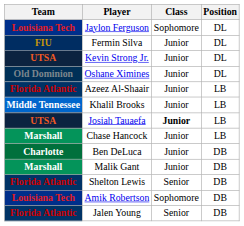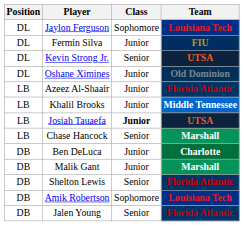 <table class="wikitable sortable">
 <tr>
-<th>Team</th>
+<th>Position</th>
 <th>Player</th>
 <th>Class</th>
-<th>Position</th>
+<th>Team</th>
 </tr>
 <tr style="text-align:center;">
-<th style="background:#002F8B; color:#E31B23;">Louisiana Tech</th>
+<td style="background:white">DL</td>
 <td style="background:white"><a href='#'>Jaylon Ferguson</a></td>
 <td style="background:white">Sophomore</td>
-<td style="background:white">DL</td>
+<th style="background:#002F8B; color:#E31B23;">Louisiana Tech</th>
 </tr>
 <tr style="text-align:center;">
-<th style="background:#002d62; color:#c5960c;">FIU</th>
+<td style="background:white">DL</td>
 <td style="background:white">Fermin Silva</td>
 <td style="background:white">Junior</td>
-<td style="background:white">DL</td>
+<th style="background:#002d62; color:#c5960c;">FIU</th>
 </tr>
 <tr style="text-align:center;">
+<td style="background:white">DL</td>
+<td style="background:white"><a href='#'>Kevin Strong Jr.</a></td>
+<td style="background:white">Senior</td>
 <th style="background:#0c2340; color:#f15a22;">UTSA</th>
-<td style="background:white"><a href='#'>Kevin Strong Jr.</a></td>
-<td style="background:white">Junior</td>
-<td style="background:white">DL</td>
 </tr>
 <tr style="text-align:center;">
-<th style="background:#003057; color:#7c878e;">Old Dominion</th>
+<td style="background:white">DL</td>
 <td style="background:white"><a href='#'>Oshane Ximines</a></td>
 <td style="background:white">Junior</td>
-<td style="background:white">DL</td>
+<th style="background:#003057; color:#7c878e;">Old Dominion</th>
 </tr>
 <tr style="text-align:center;">
-<th style="background:#003366; color:#CC0000;">Florida Atlantic</th>
+<td style="background:white">LB</td>
 <td style="background:white">Azeez Al-Shaair</td>
 <td style="background:white">Junior</td>
-<td style="background:white">LB</td>
+<th style="background:#003366; color:#CC0000;">Florida Atlantic</th>
 </tr>
 <tr style="text-align:center;">
-<th style="background:#0066CC; color:#ffffff;">Middle Tennessee</th>
+<td style="background:white">LB</td>
 <td style="background:white">Khalil Brooks</td>
 <td style="background:white">Junior</td>
-<td style="background:white">LB</td>
+<th style="background:#0066CC; color:#ffffff;">Middle Tennessee</th>
 </tr>
 <tr style="text-align:center;">
-<th style="background:#0c2340; color:#f15a22;">UTSA</th>
+<td style="background:white">LB</td>
 <td style="background:white"><a href='#'>Josiah Tauaefa</a></td>
 <td style="background:white"><strong>Junior</strong></td>
-<td style="background:white">LB</td>
+<th style="background:#0c2340; color:#f15a22;">UTSA</th>
 </tr>
 <tr style="text-align:center;">
+<td style="background:white">LB</td>
+<td style="background:white">Chase Hancock</td>
+<td style="background:white">Senior</td>
 <th style="background:#04945a; color:#FFFFFF;">Marshall</th>
-<td style="background:white">Chase Hancock</td>
-<td style="background:white">Junior</td>
-<td style="background:white">LB</td>
 </tr>
 <tr style="text-align:center;">
-<th style="background:#00703C; color:#FFFFFF;">Charlotte</th>
+<td style="background:white">DB</td>
 <td style="background:white">Ben DeLuca</td>
 <td style="background:white">Junior</td>
-<td style="background:white">DB</td>
+<th style="background:#00703C; color:#FFFFFF;">Charlotte</th>
 </tr>
 <tr style="text-align:center;">
-<th style="background:#04945a; color:#FFFFFF;">Marshall</th>
+<td style="background:white">DB</td>
 <td style="background:white">Malik Gant</td>
 <td style="background:white">Junior</td>
-<td style="background:white">DB</td>
+<th style="background:#04945a; color:#FFFFFF;">Marshall</th>
 </tr>
 <tr style="text-align:center;">
-<th style="background:#003366; color:#CC0000;">Florida Atlantic</th>
+<td style="background:white">DB</td>
 <td style="background:white">Shelton Lewis</td>
 <td style="background:white">Senior</td>
-<td style="background:white">DB</td>
+<th style="background:#003366; color:#CC0000;">Florida Atlantic</th>
 </tr>
 <tr style="text-align:center;">
-<th style="background:#002F8B; color:#E31B23;">Louisiana Tech</th>
+<td style="background:white">DB</td>
 <td style="background:white"><a href='#'>Amik Robertson</a></td>
 <td style="background:white">Sophomore</td>
-<td style="background:white">DB</td>
+<th style="background:#002F8B; color:#E31B23;">Louisiana Tech</th>
 </tr>
 <tr style="text-align:center;">
-<th style="background:#003366; color:#CC0000;">Florida Atlantic</th>
+<td style="background:white">DB</td>
 <td style="background:white">Jalen Young</td>
 <td style="background:white">Senior</td>
-<td style="background:white">DB</td>
+<th style="background:#003366; color:#CC0000;">Florida Atlantic</th>
 </tr>
 </table>
